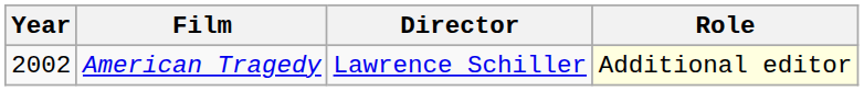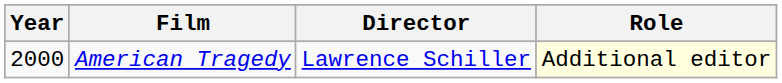 <table class="wikitable">
 <tr>
 <th>Year</th>
 <th>Film</th>
 <th>Director</th>
 <th>Role</th>
 </tr>
 <tr>
-<td>2002</td>
+<td>2000</td>
 <td><em><a href='#'>American Tragedy</a></em></td>
 <td><a href='#'>Lawrence Schiller</a></td>
 <td style="background: lightyellow;">Additional editor</td>
 </tr>
 </table>
